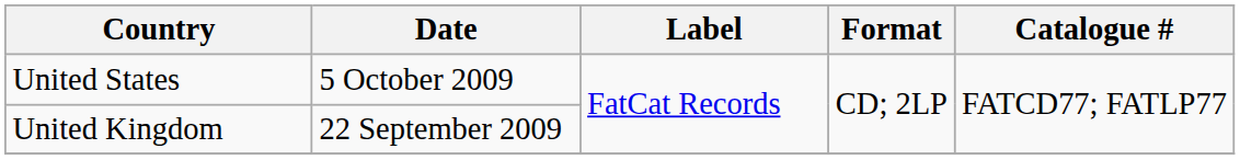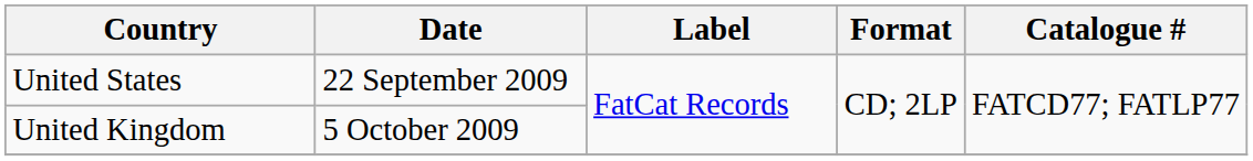 <table class="wikitable">
 <tr>
 <th width="150px">Country</th>
 <th width="130px">Date</th>
 <th width="120px">Label</th>
 <th>Format</th>
 <th>Catalogue #</th>
 </tr>
 <tr>
 <td>United States</td>
-<td>5 October 2009</td>
+<td>22 September 2009</td>
 <td rowspan="2"><a href='#'>FatCat Records</a></td>
 <td rowspan="2">CD; 2LP</td>
 <td rowspan="2">FATCD77; FATLP77</td>
 </tr>
 <tr>
 <td>United Kingdom</td>
-<td>22 September 2009</td>
+<td>5 October 2009</td>
 </tr>
 <tr>
 </tr>
 </table>
